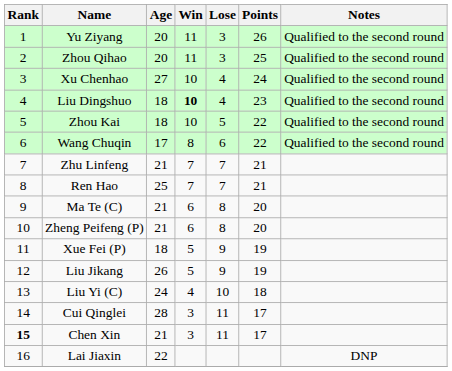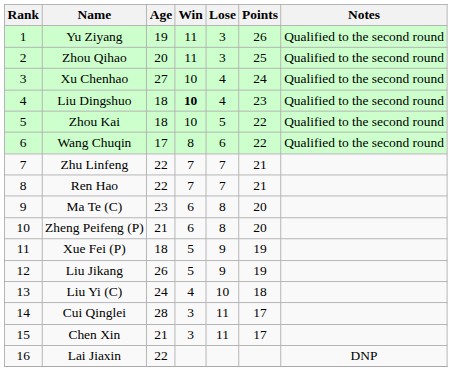 <table class="wikitable" style="text-align: center;">
 <tr>
 <th>Rank</th>
 <th>Name</th>
 <th>Age</th>
 <th>Win</th>
 <th>Lose</th>
 <th>Points</th>
 <th>Notes</th>
 </tr>
 <tr>
 <td bgcolor=#CCFFCC>1</td>
 <td bgcolor=#CCFFCC>Yu Ziyang</td>
-<td bgcolor=#CCFFCC>20</td>
+<td bgcolor=#CCFFCC>19</td>
 <td bgcolor=#CCFFCC>11</td>
 <td bgcolor=#CCFFCC>3</td>
 <td bgcolor=#CCFFCC>26</td>
 <td bgcolor=#CCFFCC>Qualified to the second round</td>
 </tr>
 <tr>
 <td bgcolor=#CCFFCC>2</td>
 <td bgcolor=#CCFFCC>Zhou Qihao</td>
 <td bgcolor=#CCFFCC>20</td>
 <td bgcolor=#CCFFCC>11</td>
 <td bgcolor=#CCFFCC>3</td>
 <td bgcolor=#CCFFCC>25</td>
 <td bgcolor=#CCFFCC>Qualified to the second round</td>
 </tr>
 <tr>
 <td bgcolor=#CCFFCC>3</td>
 <td bgcolor=#CCFFCC>Xu Chenhao</td>
 <td bgcolor=#CCFFCC>27</td>
 <td bgcolor=#CCFFCC>10</td>
 <td bgcolor=#CCFFCC>4</td>
 <td bgcolor=#CCFFCC>24</td>
 <td bgcolor=#CCFFCC>Qualified to the second round</td>
 </tr>
 <tr>
 <td bgcolor=#CCFFCC>4</td>
 <td bgcolor=#CCFFCC>Liu Dingshuo</td>
 <td bgcolor=#CCFFCC>18</td>
 <td bgcolor=#CCFFCC><strong>10</strong></td>
 <td bgcolor=#CCFFCC>4</td>
 <td bgcolor=#CCFFCC>23</td>
 <td bgcolor=#CCFFCC>Qualified to the second round</td>
 </tr>
 <tr>
 <td bgcolor=#CCFFCC>5</td>
 <td bgcolor=#CCFFCC>Zhou Kai</td>
 <td bgcolor=#CCFFCC>18</td>
 <td bgcolor=#CCFFCC>10</td>
 <td bgcolor=#CCFFCC>5</td>
 <td bgcolor=#CCFFCC>22</td>
 <td bgcolor=#CCFFCC>Qualified to the second round</td>
 </tr>
 <tr>
 <td bgcolor=#CCFFCC>6</td>
 <td bgcolor=#CCFFCC>Wang Chuqin</td>
 <td bgcolor=#CCFFCC>17</td>
 <td bgcolor=#CCFFCC>8</td>
 <td bgcolor=#CCFFCC>6</td>
 <td bgcolor=#CCFFCC>22</td>
 <td bgcolor=#CCFFCC>Qualified to the second round</td>
 </tr>
 <tr>
 <td>7</td>
 <td>Zhu Linfeng</td>
-<td>21</td>
+<td>22</td>
 <td>7</td>
 <td>7</td>
 <td>21</td>
 <td></td>
 </tr>
 <tr>
 <td>8</td>
 <td>Ren Hao</td>
-<td>25</td>
+<td>22</td>
 <td>7</td>
 <td>7</td>
 <td>21</td>
 <td></td>
 </tr>
 <tr>
 <td>9</td>
 <td>Ma Te (C)</td>
-<td>21</td>
+<td>23</td>
 <td>6</td>
 <td>8</td>
 <td>20</td>
 <td></td>
 </tr>
 <tr>
 <td>10</td>
 <td>Zheng Peifeng (P)</td>
 <td>21</td>
 <td>6</td>
 <td>8</td>
 <td>20</td>
 <td></td>
 </tr>
 <tr>
 <td>11</td>
 <td>Xue Fei (P)</td>
 <td>18</td>
 <td>5</td>
 <td>9</td>
 <td>19</td>
 <td></td>
 </tr>
 <tr>
 <td>12</td>
 <td>Liu Jikang</td>
 <td>26</td>
 <td>5</td>
 <td>9</td>
 <td>19</td>
 <td></td>
 </tr>
 <tr>
 <td>13</td>
 <td>Liu Yi (C)</td>
 <td>24</td>
 <td>4</td>
 <td>10</td>
 <td>18</td>
 <td></td>
 </tr>
 <tr>
 <td>14</td>
 <td>Cui Qinglei</td>
 <td>28</td>
 <td>3</td>
 <td>11</td>
 <td>17</td>
 <td></td>
 </tr>
 <tr>
-<td><strong>15</strong></td>
+<td>15</td>
 <td>Chen Xin</td>
 <td>21</td>
 <td>3</td>
 <td>11</td>
 <td>17</td>
 <td></td>
 </tr>
 <tr>
 <td>16</td>
 <td>Lai Jiaxin</td>
 <td>22</td>
 <td></td>
 <td></td>
 <td></td>
 <td>DNP</td>
 </tr>
 <tr>
 </tr>
 </table>
